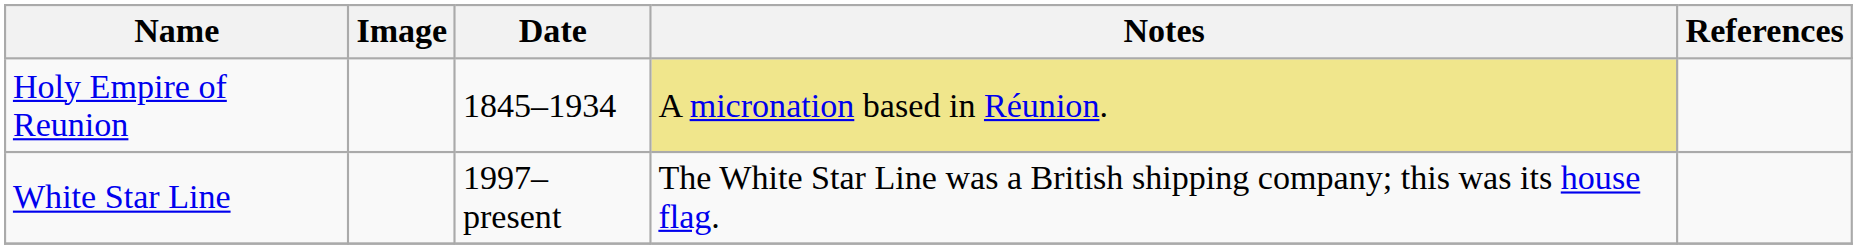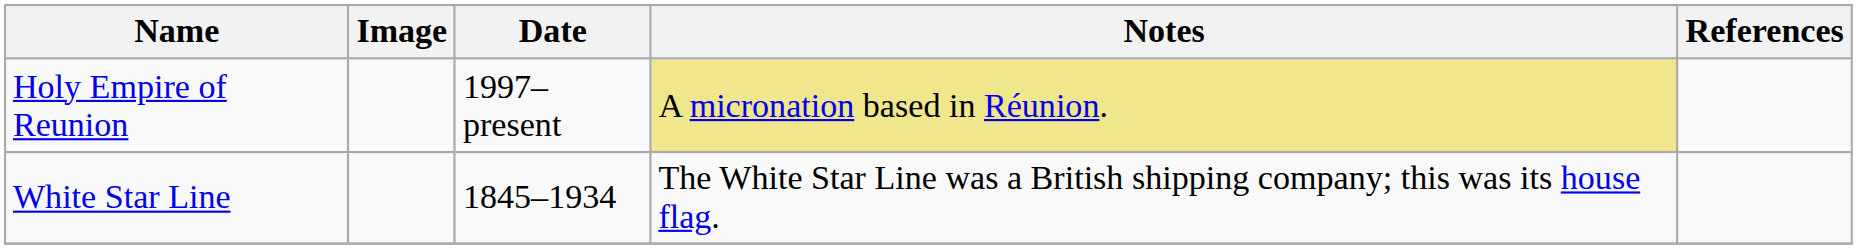 <table class="wikitable">
 <tr>
 <th>Name</th>
 <th>Image</th>
 <th>Date</th>
 <th>Notes</th>
 <th>References</th>
 </tr>
 <tr>
 <td><a href='#'>Holy Empire of Reunion</a></td>
 <td></td>
-<td>1845–1934</td>
+<td>1997–present</td>
 <td style="background: khaki;">A <a href='#'>micronation</a> based in <a href='#'>Réunion</a>.</td>
 <td></td>
 </tr>
 <tr>
 <td><a href='#'>White Star Line</a></td>
 <td></td>
-<td>1997–present</td>
+<td>1845–1934</td>
 <td>The White Star Line was a British shipping company; this was its <a href='#'>house flag</a>.</td>
 <td></td>
 </tr>
 <tr>
 </tr>
 </table>
